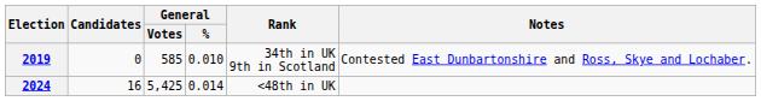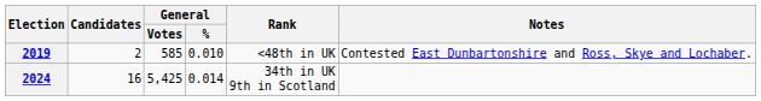 <table class="wikitable" style="text-align:right">
 <tr>
 <th rowspan="2">Election</th>
 <th rowspan="2">Candidates</th>
 <th colspan="2">General</th>
 <th rowspan="2">Rank</th>
 <th rowspan="2">Notes</th>
 </tr>
 <tr>
 <th>Votes</th>
 <th>%</th>
 </tr>
 <tr>
 <th><a href='#'>2019</a></th>
-<td>0</td>
+<td>2</td>
 <td>585</td>
 <td>0.010</td>
-<td> 34th in UK<br> 9th in Scotland</td>
+<td> <48th in UK</td>
 <td>Contested <a href='#'>East Dunbartonshire</a> and <a href='#'>Ross, Skye and Lochaber</a>.</td>
 </tr>
 <tr>
 <th><a href='#'>2024</a></th>
 <td>16</td>
 <td>5,425</td>
 <td>0.014</td>
-<td> <48th in UK</td>
+<td> 34th in UK<br> 9th in Scotland</td>
 <td></td>
 </tr>
 </table>
